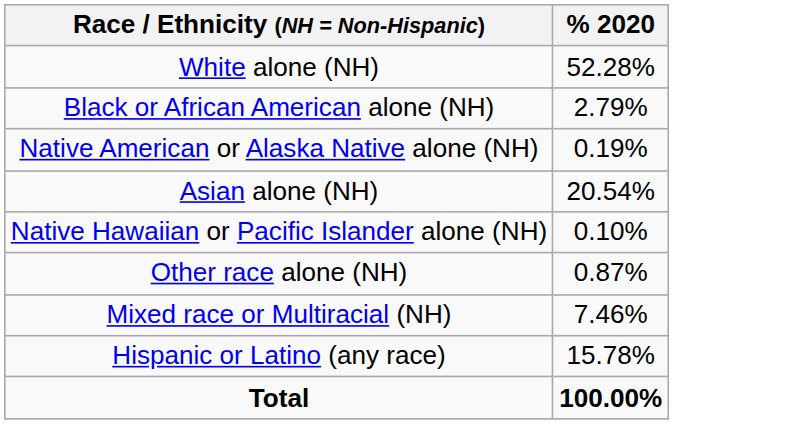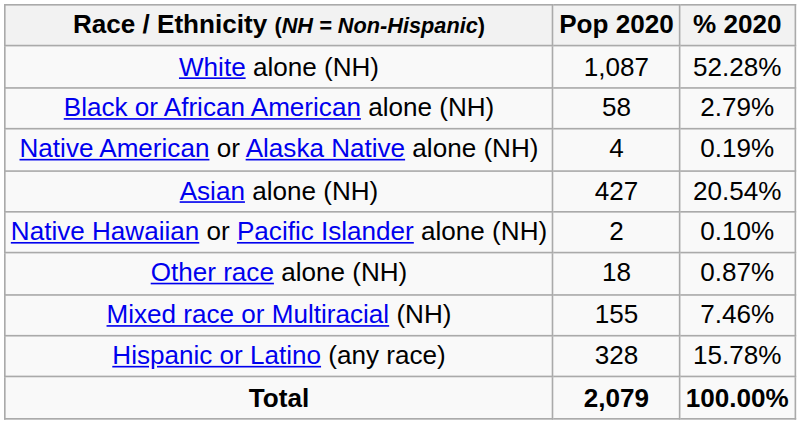 <table class="wikitable" style="text-align:center;">
 <tr>
 <th>Race / Ethnicity <small>(<em>NH = Non-Hispanic</em>)</small></th>
+<th>Pop 2020</th>
 <th>% 2020</th>
 </tr>
 <tr>
 <td><a href='#'>White</a> alone (NH)</td>
+<td>1,087</td>
 <td>52.28%</td>
 </tr>
 <tr>
 <td><a href='#'>Black or African American</a> alone (NH)</td>
+<td>58</td>
 <td>2.79%</td>
 </tr>
 <tr>
 <td><a href='#'>Native American</a> or <a href='#'>Alaska Native</a> alone (NH)</td>
+<td>4</td>
 <td>0.19%</td>
 </tr>
 <tr>
 <td><a href='#'>Asian</a> alone (NH)</td>
+<td>427</td>
 <td>20.54%</td>
 </tr>
 <tr>
 <td><a href='#'>Native Hawaiian</a> or <a href='#'>Pacific Islander</a> alone (NH)</td>
+<td>2</td>
 <td>0.10%</td>
 </tr>
 <tr>
 <td><a href='#'>Other race</a> alone (NH)</td>
+<td>18</td>
 <td>0.87%</td>
 </tr>
 <tr>
 <td><a href='#'>Mixed race or Multiracial</a> (NH)</td>
+<td>155</td>
 <td>7.46%</td>
 </tr>
 <tr>
 <td><a href='#'>Hispanic or Latino</a> (any race)</td>
+<td>328</td>
 <td>15.78%</td>
 </tr>
 <tr>
 <td><strong>Total</strong></td>
+<td><strong>2,079</strong></td>
 <td><strong>100.00%</strong></td>
 </tr>
 </table>
